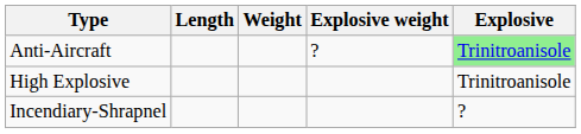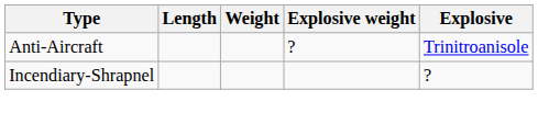 <table class="wikitable">
 <tr>
 <th>Type</th>
 <th>Length</th>
 <th>Weight</th>
 <th>Explosive weight</th>
 <th>Explosive</th>
 </tr>
 <tr>
 <td>Anti-Aircraft</td>
 <td></td>
 <td></td>
 <td>?</td>
-<td style="background: lightgreen;"><a href='#'>Trinitroanisole</a></td>
-</tr>
-<tr>
-<td>High Explosive</td>
-<td></td>
-<td></td>
-<td></td>
-<td>Trinitroanisole</td>
+<td><a href='#'>Trinitroanisole</a></td>
 </tr>
 <tr>
 <td>Incendiary-Shrapnel</td>
 <td></td>
 <td></td>
 <td></td>
 <td>?</td>
 </tr>
 </table>
